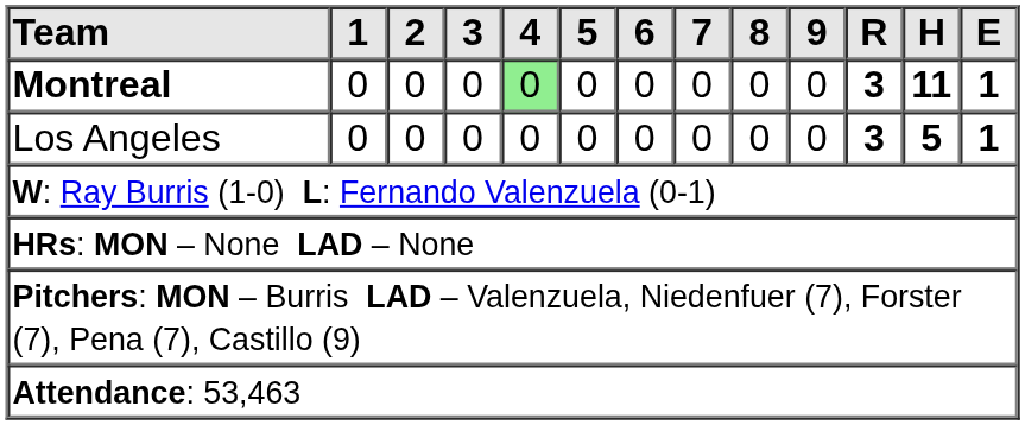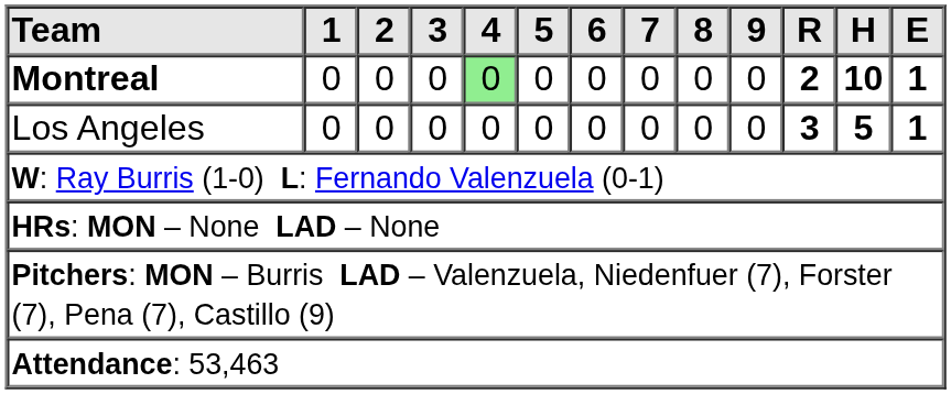 <table border=1 cellspacing=0 width=425 style="margin-left:3em;">
 <tr style="text-align:center; background-color:#e6e6e6;">
 <th style="text-align:left" width=28%>Team</th>
 <th width=5%>1</th>
 <th width=5%>2</th>
 <th width=5%>3</th>
 <th width=5%>4</th>
 <th width=5%>5</th>
 <th width=5%>6</th>
 <th width=5%>7</th>
 <th width=5%>8</th>
 <th width=5%>9</th>
 <th width=5%>R</th>
 <th width=5%>H</th>
 <th width=5%>E</th>
 </tr>
 <tr style="text-align:center;">
 <td style="text-align:left"><strong>Montreal</strong></td>
 <td>0</td>
 <td>0</td>
 <td>0</td>
 <td style="background: lightgreen;">0</td>
 <td>0</td>
 <td>0</td>
 <td>0</td>
 <td>0</td>
 <td>0</td>
-<td><strong>3</strong></td>
-<td><strong>11</strong></td>
+<td><strong>2</strong></td>
+<td><strong>10</strong></td>
 <td><strong>1</strong></td>
 </tr>
 <tr style="text-align:center;">
 <td style="text-align:left">Los Angeles</td>
 <td>0</td>
 <td>0</td>
 <td>0</td>
 <td>0</td>
 <td>0</td>
 <td>0</td>
 <td>0</td>
 <td>0</td>
 <td>0</td>
 <td><strong>3</strong></td>
 <td><strong>5</strong></td>
 <td><strong>1</strong></td>
 </tr>
 <tr style="text-align:left;">
 <td colspan=13><small><strong>W</strong>: <a href='#'>Ray Burris</a> (1-0)  <strong>L</strong>: <a href='#'>Fernando Valenzuela</a> (0-1)  </small></td>
 </tr>
 <tr style="text-align:left;">
 <td colspan=13><small><strong>HRs</strong>: <strong>MON</strong> – None  <strong>LAD</strong> – None</small></td>
 </tr>
 <tr style="text-align:left;">
 <td colspan=13><small><strong>Pitchers</strong>: <strong>MON</strong> – Burris  <strong>LAD</strong> – Valenzuela, Niedenfuer (7), Forster (7), Pena (7), Castillo (9)</small></td>
 </tr>
 <tr style="text-align:left;">
 <td colspan=13><small><strong>Attendance</strong>: 53,463</small></td>
 </tr>
 </table>
